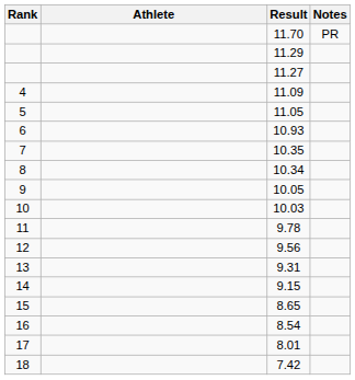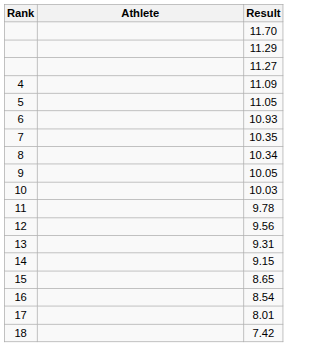 <table class="wikitable" style="text-align:center">
 <tr>
 <th>Rank</th>
 <th Style="width:18em">Athlete</th>
 <th>Result</th>
-<th>Notes</th>
 </tr>
 <tr>
 <td></td>
 <td style="text-align:left"></td>
 <td>11.70</td>
-<td>PR</td>
 </tr>
 <tr>
 <td></td>
 <td style="text-align:left"></td>
 <td>11.29</td>
-<td></td>
 </tr>
 <tr>
 <td></td>
 <td style="text-align:left"></td>
 <td>11.27</td>
-<td></td>
 </tr>
 <tr>
 <td>4</td>
 <td style="text-align:left"></td>
 <td>11.09</td>
-<td></td>
 </tr>
 <tr>
 <td>5</td>
 <td style="text-align:left"></td>
 <td>11.05</td>
-<td></td>
 </tr>
 <tr>
 <td>6</td>
 <td style="text-align:left"></td>
 <td>10.93</td>
-<td></td>
 </tr>
 <tr>
 <td>7</td>
 <td style="text-align:left"></td>
 <td>10.35</td>
-<td></td>
 </tr>
 <tr>
 <td>8</td>
 <td style="text-align:left"></td>
 <td>10.34</td>
-<td></td>
 </tr>
 <tr>
 <td>9</td>
 <td style="text-align:left"></td>
 <td>10.05</td>
-<td></td>
 </tr>
 <tr>
 <td>10</td>
 <td style="text-align:left"></td>
 <td>10.03</td>
-<td></td>
 </tr>
 <tr>
 <td>11</td>
 <td style="text-align:left"></td>
 <td>9.78</td>
-<td></td>
 </tr>
 <tr>
 <td>12</td>
 <td style="text-align:left"></td>
 <td>9.56</td>
-<td></td>
 </tr>
 <tr>
 <td>13</td>
 <td style="text-align:left"></td>
 <td>9.31</td>
-<td></td>
 </tr>
 <tr>
 <td>14</td>
 <td style="text-align:left"></td>
 <td>9.15</td>
-<td></td>
 </tr>
 <tr>
 <td>15</td>
 <td style="text-align:left"></td>
 <td>8.65</td>
-<td></td>
 </tr>
 <tr>
 <td>16</td>
 <td style="text-align:left"></td>
 <td>8.54</td>
-<td></td>
 </tr>
 <tr>
 <td>17</td>
 <td style="text-align:left"></td>
 <td>8.01</td>
-<td></td>
 </tr>
 <tr>
 <td>18</td>
 <td style="text-align:left"></td>
 <td>7.42</td>
-<td></td>
 </tr>
 </table>
